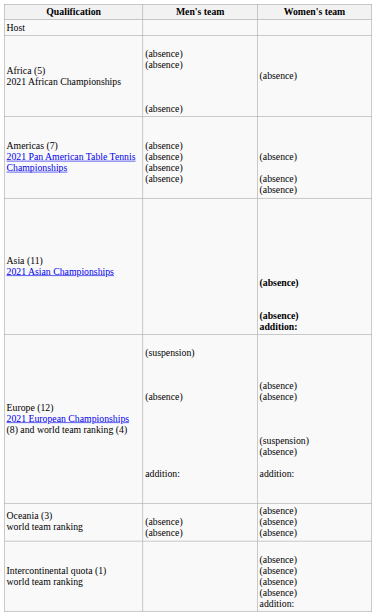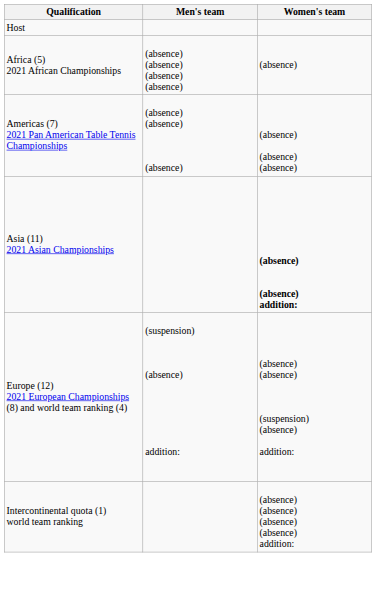 <table class="wikitable">
 <tr>
 <th style="width: 220px;">Qualification</th>
 <th style="width: 180px;">Men's team</th>
 <th style="width: 180px;">Women's team</th>
 </tr>
 <tr>
 <td>Host</td>
 <td></td>
 <td></td>
 </tr>
 <tr>
 <td>Africa (5)<br>2021 African Championships</td>
-<td><br> (absence)<br> (absence)<br><br><br><br> (absence)</td>
+<td><br> (absence)<br> (absence)<br> (absence)<br> (absence)</td>
 <td> (absence)</td>
 </tr>
 <tr>
 <td>Americas (7)<br><a href='#'>2021 Pan American Table Tennis Championships</a></td>
-<td><br> (absence)<br> (absence)<br> (absence)<br> (absence)</td>
+<td><br> (absence)<br> (absence)<br><br><br><br> (absence)</td>
 <td><br><br><br> (absence)<br><br> (absence)<br> (absence)</td>
 </tr>
 <tr>
 <td>Asia (11)<br><a href='#'>2021 Asian Championships</a></td>
 <td><br><br><br><br><br><br><br><br><br><br></td>
 <td><strong><br><br><br><br><br><br><br> (absence)<br><br><br> (absence)<br>addition:<br></strong></td>
 </tr>
 <tr>
 <td>Europe (12)<br><a href='#'>2021 European Championships</a> (8) and world team ranking (4)</td>
 <td><br> (suspension)<br><br><br><br> (absence)<br><br><br><br><br><br><br>addition:<br><br><br></td>
 <td><br><br><br><br> (absence)<br> (absence)<br><br><br><br> (suspension)<br> (absence)<br><br>addition:<br><br><br></td>
 </tr>
 <tr>
-<td>Oceania (3)<br>world team ranking</td>
-<td><br> (absence)<br> (absence)</td>
-<td> (absence)<br> (absence)<br> (absence)</td>
-</tr>
-<tr>
 <td>Intercontinental quota (1)<br>world team ranking</td>
 <td></td>
 <td><br> (absence)<br> (absence)<br> (absence)<br> (absence)<br>addition:<br></td>
 </tr>
 </table>
